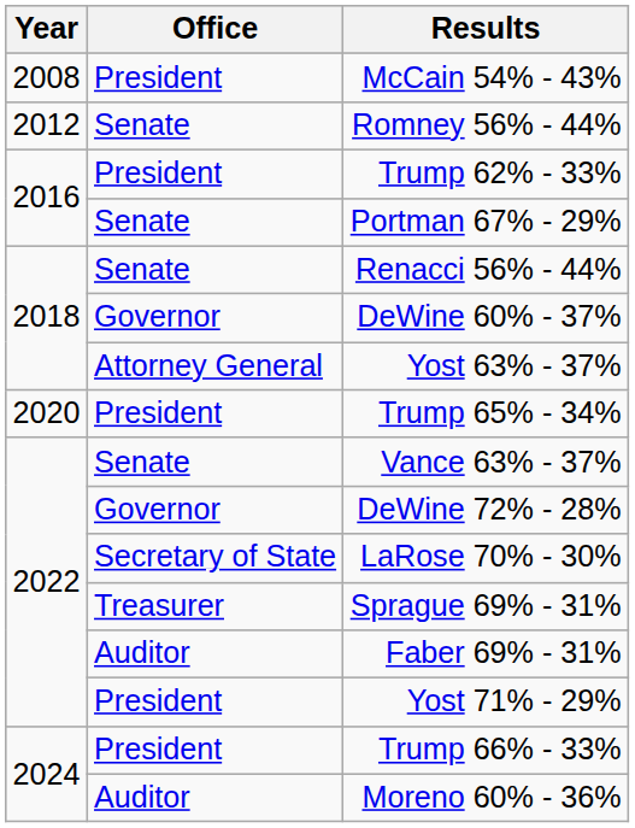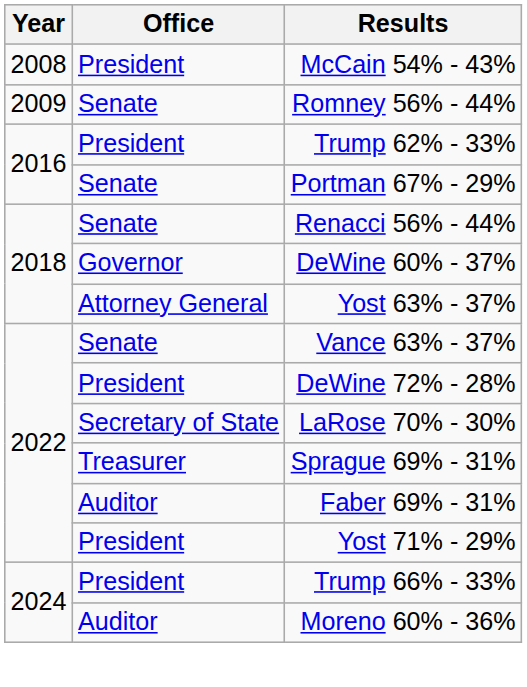 <table class=wikitable>
 <tr>
 <th>Year</th>
 <th>Office</th>
 <th>Results</th>
 </tr>
 <tr>
 <td>2008</td>
 <td><a href='#'>President</a></td>
 <td align="right" ><a href='#'>McCain</a> 54% - 43%</td>
 </tr>
 <tr>
-<td>2012</td>
+<td>2009</td>
 <td><a href='#'>Senate</a></td>
 <td align="right" ><a href='#'>Romney</a> 56% - 44%</td>
 </tr>
 <tr>
 <td rowspan=2>2016</td>
 <td><a href='#'>President</a></td>
 <td align="right" ><a href='#'>Trump</a> 62% - 33%</td>
 </tr>
 <tr>
 <td><a href='#'>Senate</a></td>
 <td align="right" ><a href='#'>Portman</a> 67% - 29%</td>
 </tr>
 <tr>
 <td rowspan=3>2018</td>
 <td><a href='#'>Senate</a></td>
 <td align="right" ><a href='#'>Renacci</a> 56% - 44%</td>
 </tr>
 <tr>
 <td><a href='#'>Governor</a></td>
 <td align="right" ><a href='#'>DeWine</a> 60% - 37%</td>
 </tr>
 <tr>
 <td><a href='#'>Attorney General</a></td>
 <td align="right" ><a href='#'>Yost</a> 63% - 37%</td>
 </tr>
 <tr>
-<td>2020</td>
-<td><a href='#'>President</a></td>
-<td align="right" ><a href='#'>Trump</a> 65% - 34%</td>
-</tr>
-<tr>
 <td rowspan=6>2022</td>
 <td><a href='#'>Senate</a></td>
 <td align="right" ><a href='#'>Vance</a> 63% - 37%</td>
 </tr>
 <tr>
-<td><a href='#'>Governor</a></td>
+<td><a href='#'>President</a></td>
 <td align="right" ><a href='#'>DeWine</a> 72% - 28%</td>
 </tr>
 <tr>
 <td><a href='#'>Secretary of State</a></td>
 <td align="right" ><a href='#'>LaRose</a> 70% - 30%</td>
 </tr>
 <tr>
 <td><a href='#'>Treasurer</a></td>
 <td align="right" ><a href='#'>Sprague</a> 69% - 31%</td>
 </tr>
 <tr>
 <td><a href='#'>Auditor</a></td>
 <td align="right" ><a href='#'>Faber</a> 69% - 31%</td>
 </tr>
 <tr>
 <td><a href='#'>President</a></td>
 <td align="right" ><a href='#'>Yost</a> 71% - 29%</td>
 </tr>
 <tr>
 <td rowspan=2>2024</td>
 <td><a href='#'>President</a></td>
 <td align="right" ><a href='#'>Trump</a> 66% - 33%</td>
 </tr>
 <tr>
 <td><a href='#'>Auditor</a></td>
 <td align="right" ><a href='#'>Moreno</a> 60% - 36%</td>
 </tr>
 </table>
